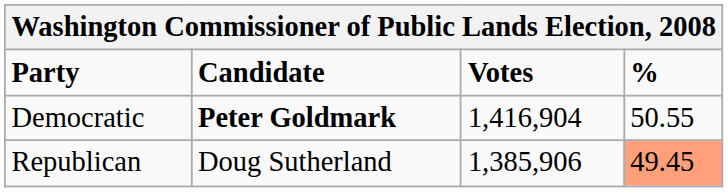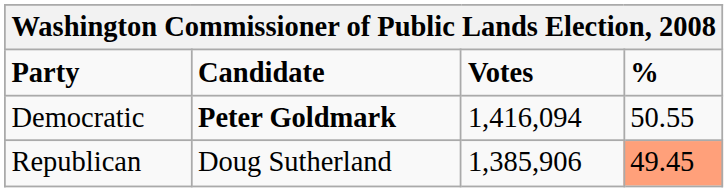 <table class="wikitable">
 <tr>
 <th colspan="4">Washington Commissioner of Public Lands Election, 2008</th>
 </tr>
 <tr>
 <td><strong>Party</strong></td>
 <td><strong>Candidate</strong></td>
 <td><strong>Votes</strong></td>
 <td><strong>%</strong></td>
 </tr>
 <tr>
 <td>Democratic</td>
 <td><strong>Peter Goldmark</strong></td>
-<td>1,416,904</td>
+<td>1,416,094</td>
 <td>50.55</td>
 </tr>
 <tr>
 <td>Republican</td>
 <td>Doug Sutherland</td>
 <td>1,385,906</td>
 <td style="background: lightsalmon;">49.45</td>
 </tr>
 </table>
